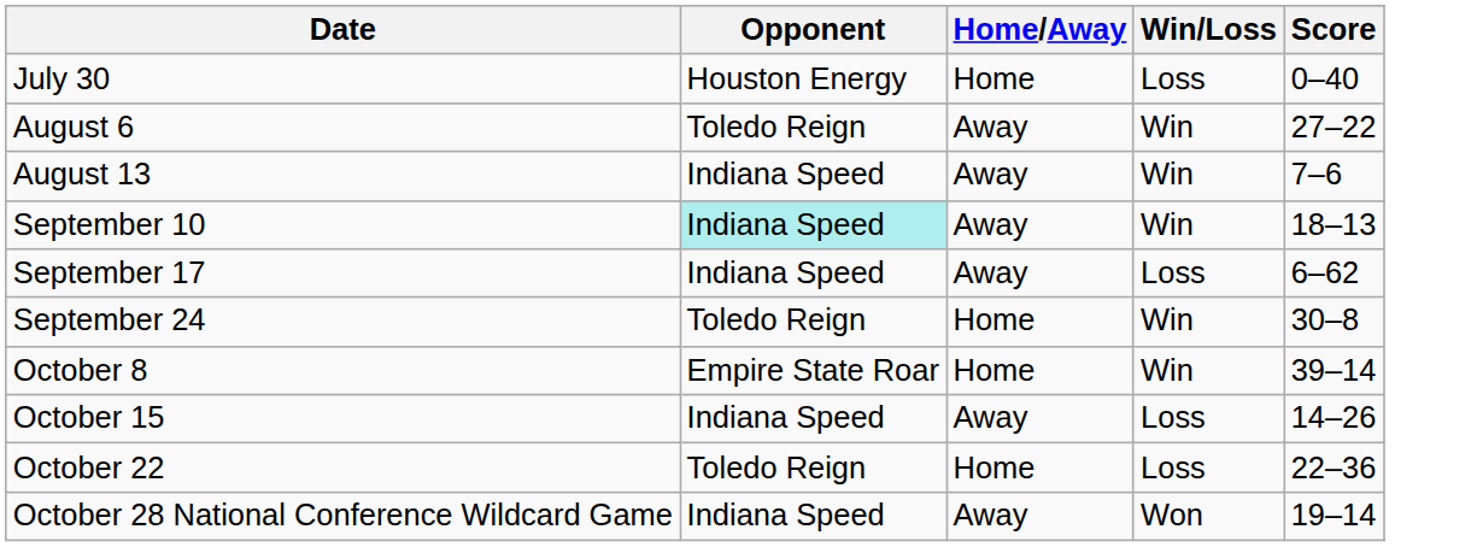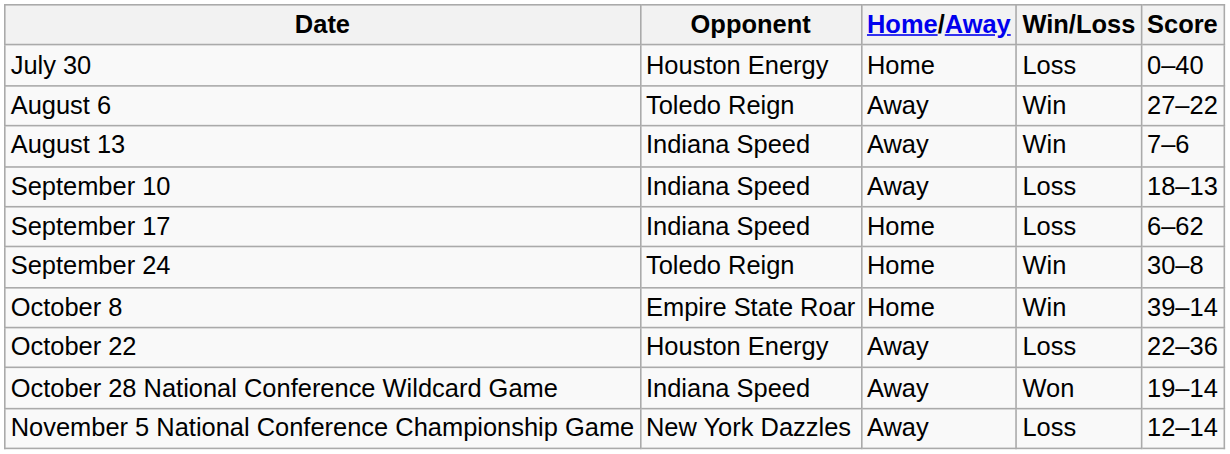 <table class="wikitable">
 <tr>
 <th>Date</th>
 <th>Opponent</th>
 <th><a href='#'>Home</a>/<a href='#'>Away</a></th>
 <th>Win/Loss</th>
 <th>Score</th>
 </tr>
 <tr>
 <td>July 30</td>
 <td>Houston Energy</td>
 <td>Home</td>
 <td>Loss</td>
 <td>0–40</td>
 </tr>
 <tr>
 <td>August 6</td>
 <td>Toledo Reign</td>
 <td>Away</td>
 <td>Win</td>
 <td>27–22</td>
 </tr>
 <tr>
 <td>August 13</td>
 <td>Indiana Speed</td>
 <td>Away</td>
 <td>Win</td>
 <td>7–6</td>
 </tr>
 <tr>
 <td>September 10</td>
-<td style="background: paleturquoise;">Indiana Speed</td>
+<td>Indiana Speed</td>
 <td>Away</td>
-<td>Win</td>
+<td>Loss</td>
 <td>18–13</td>
 </tr>
 <tr>
 <td>September 17</td>
 <td>Indiana Speed</td>
-<td>Away</td>
+<td>Home</td>
 <td>Loss</td>
 <td>6–62</td>
 </tr>
 <tr>
 <td>September 24</td>
 <td>Toledo Reign</td>
 <td>Home</td>
 <td>Win</td>
 <td>30–8</td>
 </tr>
 <tr>
 <td>October 8</td>
 <td>Empire State Roar</td>
 <td>Home</td>
 <td>Win</td>
 <td>39–14</td>
 </tr>
 <tr>
-<td>October 15</td>
-<td>Indiana Speed</td>
+<td>October 22</td>
+<td>Houston Energy</td>
 <td>Away</td>
-<td>Loss</td>
-<td>14–26</td>
-</tr>
-<tr>
-<td>October 22</td>
-<td>Toledo Reign</td>
-<td>Home</td>
 <td>Loss</td>
 <td>22–36</td>
 </tr>
 <tr>
 <td>October 28 National Conference Wildcard Game</td>
 <td>Indiana Speed</td>
 <td>Away</td>
 <td>Won</td>
 <td>19–14</td>
 </tr>
+<tr>
+<td>November 5 National Conference Championship Game</td>
+<td>New York Dazzles</td>
+<td>Away</td>
+<td>Loss</td>
+<td>12–14</td>
+</tr>
 </table>
